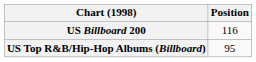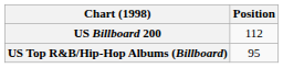 <table class="wikitable sortable plainrowheaders">
 <tr>
 <th>Chart (1998)</th>
 <th>Position</th>
 </tr>
 <tr>
 <th scope="row">US <em>Billboard</em> 200</th>
-<td align=center>116</td>
+<td align=center>112</td>
 </tr>
 <tr>
 <th scope="row">US Top R&B/Hip-Hop Albums (<em>Billboard</em>)</th>
 <td align=center>95</td>
 </tr>
 </table>
